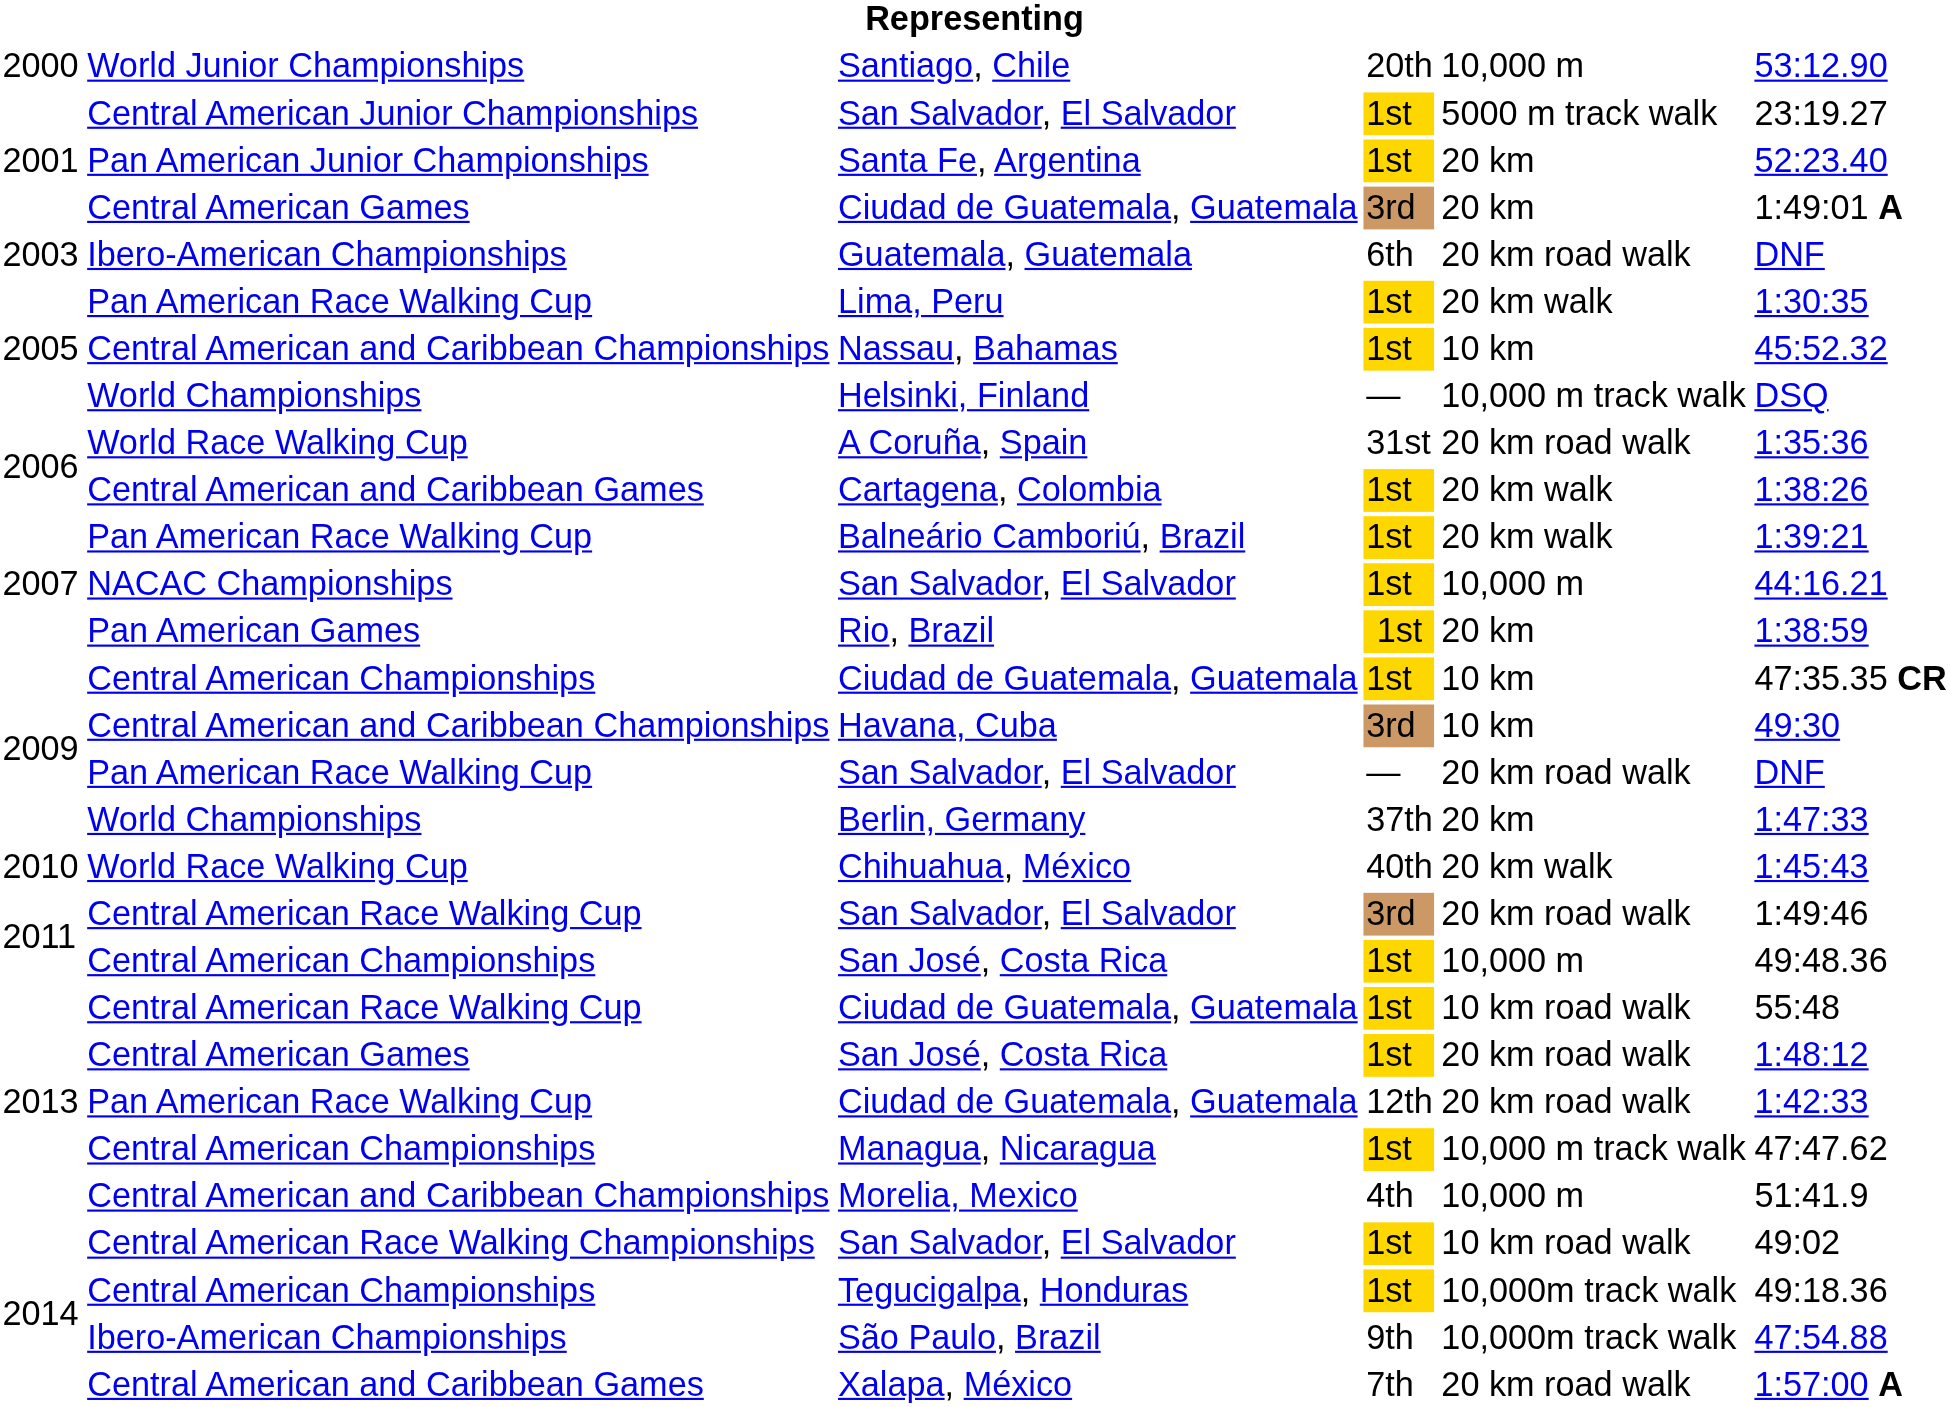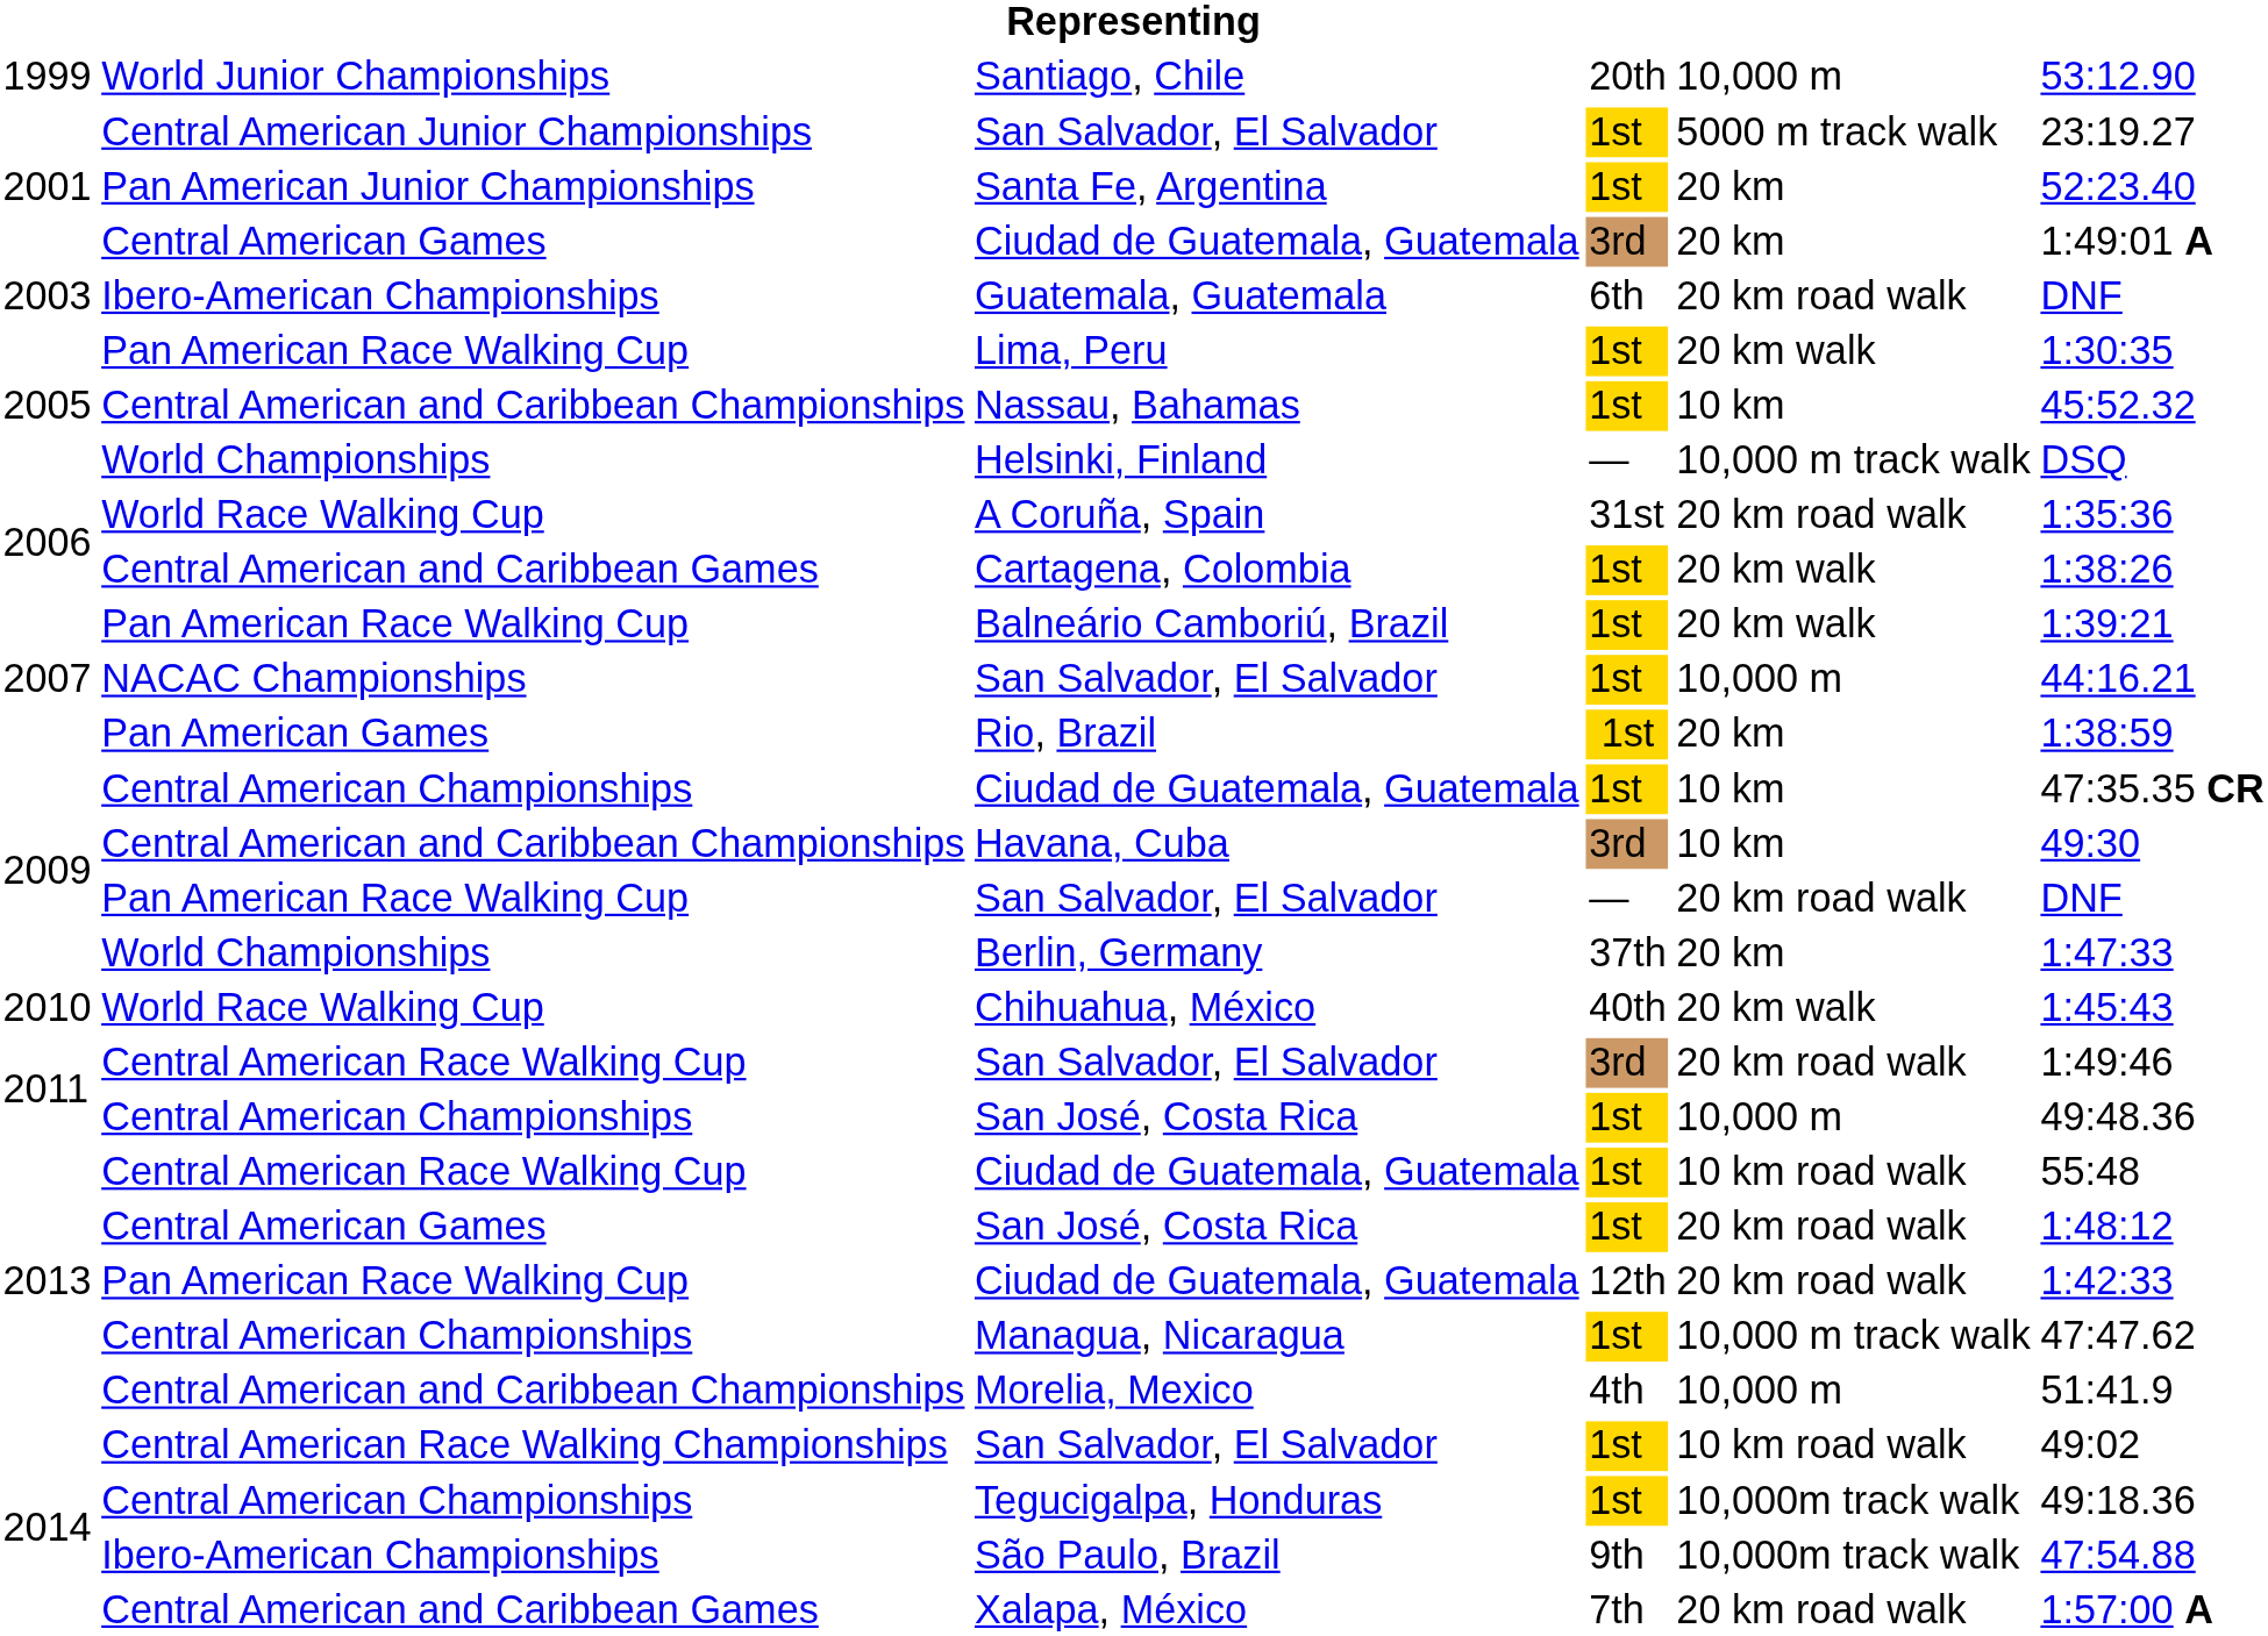 <table>
 <tr>
 <th colspan="6">Representing </th>
 </tr>
 <tr>
-<td>2000</td>
+<td>1999</td>
 <td><a href='#'>World Junior Championships</a></td>
 <td><a href='#'>Santiago</a>, <a href='#'>Chile</a></td>
 <td>20th</td>
 <td>10,000 m</td>
 <td><a href='#'>53:12.90</a></td>
 </tr>
 <tr>
 <td rowspan=3>2001</td>
 <td><a href='#'>Central American Junior Championships</a></td>
 <td><a href='#'>San Salvador</a>, <a href='#'>El Salvador</a></td>
 <td bgcolor=gold>1st</td>
 <td>5000 m track walk</td>
 <td>23:19.27</td>
 </tr>
 <tr>
 <td><a href='#'>Pan American Junior Championships</a></td>
 <td><a href='#'>Santa Fe</a>, <a href='#'>Argentina</a></td>
 <td bgcolor=gold>1st</td>
 <td>20 km</td>
 <td><a href='#'>52:23.40</a></td>
 </tr>
 <tr>
 <td><a href='#'>Central American Games</a></td>
 <td><a href='#'>Ciudad de Guatemala</a>, <a href='#'>Guatemala</a></td>
 <td bgcolor=cc9966>3rd</td>
 <td>20 km</td>
 <td>1:49:01 <strong>A</strong></td>
 </tr>
 <tr>
 <td>2003</td>
 <td><a href='#'>Ibero-American Championships</a></td>
 <td><a href='#'>Guatemala</a>, <a href='#'>Guatemala</a></td>
 <td>6th</td>
 <td>20 km road walk</td>
 <td><a href='#'>DNF</a></td>
 </tr>
 <tr>
 <td rowspan=3>2005</td>
 <td><a href='#'>Pan American Race Walking Cup</a></td>
 <td><a href='#'>Lima, Peru</a></td>
 <td bgcolor="gold">1st</td>
 <td>20 km walk</td>
 <td><a href='#'>1:30:35</a></td>
 </tr>
 <tr>
 <td><a href='#'>Central American and Caribbean Championships</a></td>
 <td><a href='#'>Nassau</a>, <a href='#'>Bahamas</a></td>
 <td bgcolor="gold">1st</td>
 <td>10 km</td>
 <td><a href='#'>45:52.32</a></td>
 </tr>
 <tr>
 <td><a href='#'>World Championships</a></td>
 <td><a href='#'>Helsinki, Finland</a></td>
 <td>—</td>
 <td>10,000 m track walk</td>
 <td><a href='#'>DSQ</a></td>
 </tr>
 <tr>
 <td rowspan=2>2006</td>
 <td><a href='#'>World Race Walking Cup</a></td>
 <td><a href='#'>A Coruña</a>, <a href='#'>Spain</a></td>
 <td>31st</td>
 <td>20 km road walk</td>
 <td><a href='#'>1:35:36</a></td>
 </tr>
 <tr>
 <td><a href='#'>Central American and Caribbean Games</a></td>
 <td><a href='#'>Cartagena</a>, <a href='#'>Colombia</a></td>
 <td bgcolor="gold">1st</td>
 <td>20 km walk</td>
 <td><a href='#'>1:38:26</a></td>
 </tr>
 <tr>
 <td rowspan=3>2007</td>
 <td><a href='#'>Pan American Race Walking Cup</a></td>
 <td><a href='#'>Balneário Camboriú</a>, <a href='#'>Brazil</a></td>
 <td bgcolor="gold">1st</td>
 <td>20 km walk</td>
 <td><a href='#'>1:39:21</a></td>
 </tr>
 <tr>
 <td><a href='#'>NACAC Championships</a></td>
 <td><a href='#'>San Salvador</a>, <a href='#'>El Salvador</a></td>
 <td bgcolor="gold">1st</td>
 <td>10,000 m</td>
 <td><a href='#'>44:16.21</a></td>
 </tr>
 <tr>
 <td><a href='#'>Pan American Games</a></td>
 <td><a href='#'>Rio</a>, <a href='#'>Brazil</a></td>
 <td bgcolor="gold" align="center">1st</td>
 <td>20 km</td>
 <td><a href='#'>1:38:59</a></td>
 </tr>
 <tr>
 <td rowspan=4>2009</td>
 <td><a href='#'>Central American Championships</a></td>
 <td><a href='#'>Ciudad de Guatemala</a>, <a href='#'>Guatemala</a></td>
 <td bgcolor=gold>1st</td>
 <td>10 km</td>
 <td>47:35.35 <strong>CR</strong></td>
 </tr>
 <tr>
 <td><a href='#'>Central American and Caribbean Championships</a></td>
 <td><a href='#'>Havana, Cuba</a></td>
 <td bgcolor="cc9966">3rd</td>
 <td>10 km</td>
 <td><a href='#'>49:30</a></td>
 </tr>
 <tr>
 <td><a href='#'>Pan American Race Walking Cup</a></td>
 <td><a href='#'>San Salvador</a>, <a href='#'>El Salvador</a></td>
 <td>—</td>
 <td>20 km road walk</td>
 <td><a href='#'>DNF</a></td>
 </tr>
 <tr>
 <td><a href='#'>World Championships</a></td>
 <td><a href='#'>Berlin, Germany</a></td>
 <td>37th</td>
 <td>20 km</td>
 <td><a href='#'>1:47:33</a></td>
 </tr>
 <tr>
 <td>2010</td>
 <td><a href='#'>World Race Walking Cup</a></td>
 <td><a href='#'>Chihuahua</a>, <a href='#'>México</a></td>
 <td>40th</td>
 <td>20 km walk</td>
 <td><a href='#'>1:45:43</a></td>
 </tr>
 <tr>
 <td rowspan=2>2011</td>
 <td><a href='#'>Central American Race Walking Cup</a></td>
 <td><a href='#'>San Salvador</a>, <a href='#'>El Salvador</a></td>
 <td bgcolor="cc9966">3rd</td>
 <td>20 km road walk</td>
 <td>1:49:46</td>
 </tr>
 <tr>
 <td><a href='#'>Central American Championships</a></td>
 <td><a href='#'>San José</a>, <a href='#'>Costa Rica</a></td>
 <td bgcolor=gold>1st</td>
 <td>10,000 m</td>
 <td>49:48.36</td>
 </tr>
 <tr>
 <td rowspan=5>2013</td>
 <td><a href='#'>Central American Race Walking Cup</a></td>
 <td><a href='#'>Ciudad de Guatemala</a>, <a href='#'>Guatemala</a></td>
 <td bgcolor=gold>1st</td>
 <td>10 km road walk</td>
 <td>55:48</td>
 </tr>
 <tr>
 <td><a href='#'>Central American Games</a></td>
 <td><a href='#'>San José</a>, <a href='#'>Costa Rica</a></td>
 <td bgcolor=gold>1st</td>
 <td>20 km road walk</td>
 <td><a href='#'>1:48:12</a></td>
 </tr>
 <tr>
 <td><a href='#'>Pan American Race Walking Cup</a></td>
 <td><a href='#'>Ciudad de Guatemala</a>, <a href='#'>Guatemala</a></td>
 <td>12th</td>
 <td>20 km road walk</td>
 <td><a href='#'>1:42:33</a></td>
 </tr>
 <tr>
 <td><a href='#'>Central American Championships</a></td>
 <td><a href='#'>Managua</a>, <a href='#'>Nicaragua</a></td>
 <td bgcolor=gold>1st</td>
 <td>10,000 m track walk</td>
 <td>47:47.62</td>
 </tr>
 <tr>
 <td><a href='#'>Central American and Caribbean Championships</a></td>
 <td><a href='#'>Morelia, Mexico</a></td>
 <td>4th</td>
 <td>10,000 m</td>
 <td>51:41.9</td>
 </tr>
 <tr>
 <td rowspan=4>2014</td>
 <td><a href='#'>Central American Race Walking Championships</a></td>
 <td><a href='#'>San Salvador</a>, <a href='#'>El Salvador</a></td>
 <td bgcolor=gold>1st</td>
 <td>10 km road walk</td>
 <td>49:02</td>
 </tr>
 <tr>
 <td><a href='#'>Central American Championships</a></td>
 <td><a href='#'>Tegucigalpa</a>, <a href='#'>Honduras</a></td>
 <td bgcolor=gold>1st</td>
 <td>10,000m track walk</td>
 <td>49:18.36</td>
 </tr>
 <tr>
 <td><a href='#'>Ibero-American Championships</a></td>
 <td><a href='#'>São Paulo</a>, <a href='#'>Brazil</a></td>
 <td>9th</td>
 <td>10,000m track walk</td>
 <td><a href='#'>47:54.88</a></td>
 </tr>
 <tr>
 <td><a href='#'>Central American and Caribbean Games</a></td>
 <td><a href='#'>Xalapa</a>, <a href='#'>México</a></td>
 <td>7th</td>
 <td>20 km road walk</td>
 <td><a href='#'>1:57:00</a> <strong>A</strong></td>
 </tr>
 </table>
